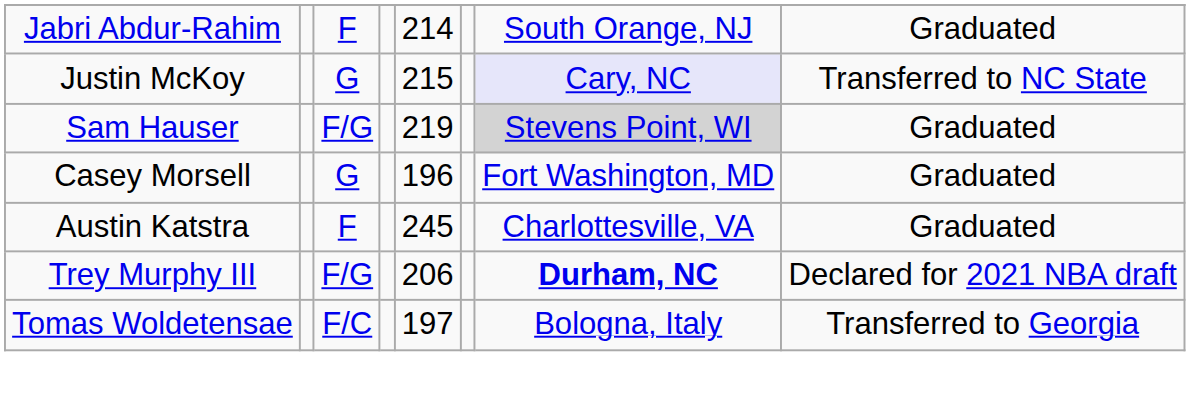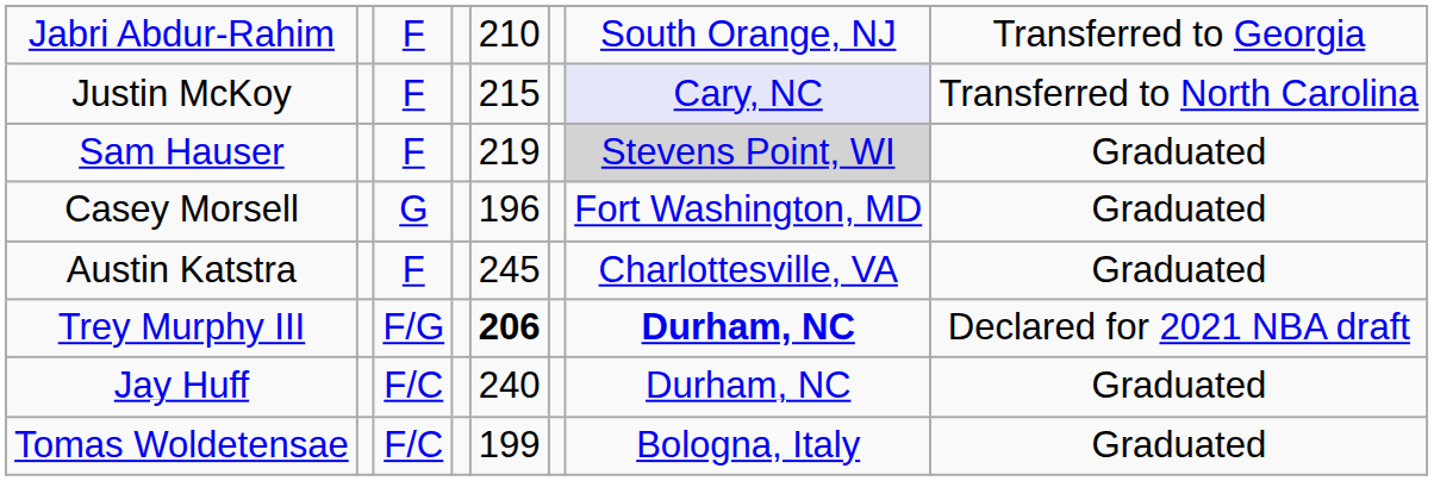 <table class="wikitable sortable" style="text-align: center">
 <tr align=center>
 </tr>
 <tr>
 <td><a href='#'>Jabri Abdur-Rahim</a></td>
 <td></td>
 <td><a href='#'>F</a></td>
 <td></td>
-<td>214</td>
+<td>210</td>
 <td></td>
 <td><a href='#'>South Orange, NJ</a></td>
-<td>Graduated</td>
+<td>Transferred to <a href='#'>Georgia</a></td>
 </tr>
 <tr>
 <td>Justin McKoy</td>
 <td></td>
-<td><a href='#'>G</a></td>
+<td><a href='#'>F</a></td>
 <td></td>
 <td>215</td>
 <td></td>
 <td style="background: lavender;"><a href='#'>Cary, NC</a></td>
-<td>Transferred to <a href='#'>NC State</a></td>
+<td>Transferred to <a href='#'>North Carolina</a></td>
 </tr>
 <tr>
 <td><a href='#'>Sam Hauser</a></td>
 <td></td>
-<td><a href='#'>F/G</a></td>
+<td><a href='#'>F</a></td>
 <td></td>
 <td>219</td>
 <td></td>
 <td style="background: lightgrey;"><a href='#'>Stevens Point, WI</a></td>
 <td>Graduated</td>
 </tr>
 <tr>
 <td>Casey Morsell</td>
 <td></td>
 <td><a href='#'>G</a></td>
 <td></td>
 <td>196</td>
 <td></td>
 <td><a href='#'>Fort Washington, MD</a></td>
 <td>Graduated</td>
 </tr>
 <tr>
 <td>Austin Katstra</td>
 <td></td>
 <td><a href='#'>F</a></td>
 <td></td>
 <td>245</td>
 <td></td>
 <td><a href='#'>Charlottesville, VA</a></td>
 <td>Graduated</td>
 </tr>
 <tr>
 <td><a href='#'>Trey Murphy III</a></td>
 <td></td>
 <td><a href='#'>F/G</a></td>
 <td></td>
-<td>206</td>
+<td><strong>206</strong></td>
 <td></td>
 <td><strong><a href='#'>Durham, NC</a></strong></td>
 <td>Declared for <a href='#'>2021 NBA draft</a></td>
+</tr>
+<tr>
+<td><a href='#'>Jay Huff</a></td>
+<td></td>
+<td><a href='#'>F/C</a></td>
+<td></td>
+<td>240</td>
+<td></td>
+<td><a href='#'>Durham, NC</a></td>
+<td>Graduated</td>
 </tr>
 <tr>
 <td><a href='#'>Tomas Woldetensae</a></td>
 <td></td>
 <td><a href='#'>F/C</a></td>
 <td></td>
-<td>197</td>
+<td>199</td>
 <td></td>
 <td><a href='#'>Bologna, Italy</a></td>
-<td>Transferred to <a href='#'>Georgia</a></td>
+<td>Graduated</td>
 </tr>
 </table>
